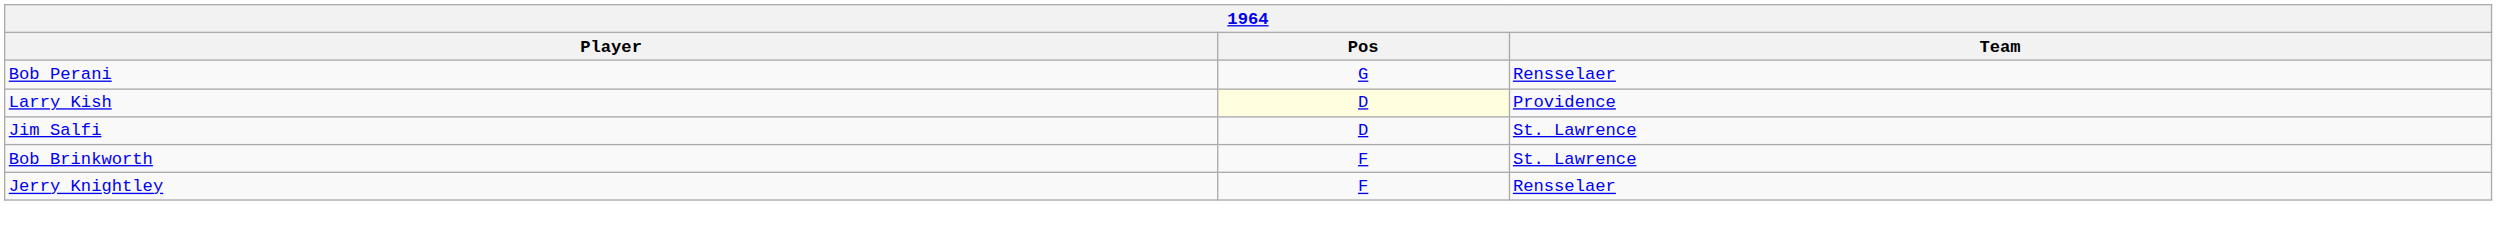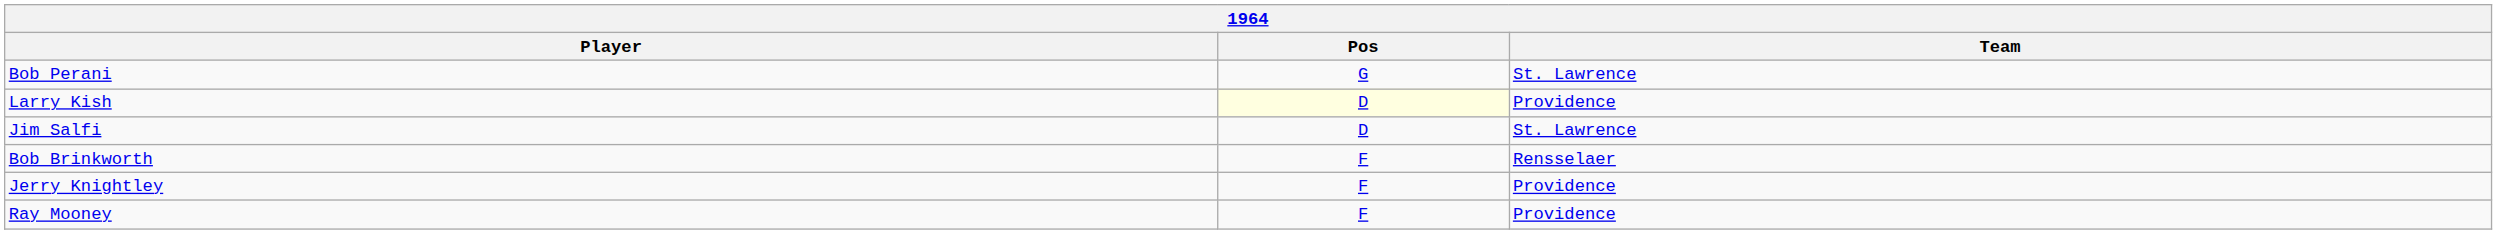 <table class="wikitable" width=95%>
 <tr>
 <th colspan=3><a href='#'>1964</a></th>
 </tr>
 <tr>
 <th>Player</th>
 <th>Pos</th>
 <th>Team</th>
 </tr>
 <tr>
 <td><a href='#'>Bob Perani</a></td>
 <td align=center><a href='#'>G</a></td>
-<td><a href='#'>Rensselaer</a></td>
+<td><a href='#'>St. Lawrence</a></td>
 </tr>
 <tr>
 <td><a href='#'>Larry Kish</a></td>
 <td align=center style="background: lightyellow;"><a href='#'>D</a></td>
 <td><a href='#'>Providence</a></td>
 </tr>
 <tr>
 <td><a href='#'>Jim Salfi</a></td>
 <td align=center><a href='#'>D</a></td>
 <td><a href='#'>St. Lawrence</a></td>
 </tr>
 <tr>
 <td><a href='#'>Bob Brinkworth</a></td>
 <td align=center><a href='#'>F</a></td>
-<td><a href='#'>St. Lawrence</a></td>
+<td><a href='#'>Rensselaer</a></td>
 </tr>
 <tr>
 <td><a href='#'>Jerry Knightley</a></td>
 <td align=center><a href='#'>F</a></td>
-<td><a href='#'>Rensselaer</a></td>
+<td><a href='#'>Providence</a></td>
+</tr>
+<tr>
+<td><a href='#'>Ray Mooney</a></td>
+<td align=center><a href='#'>F</a></td>
+<td><a href='#'>Providence</a></td>
 </tr>
 </table>
